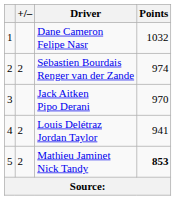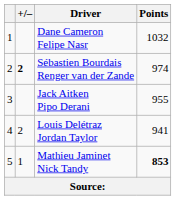 <table class="wikitable" style="font-size: 95%;">
 <tr>
 <th scope="col"></th>
 <th scope="col">+/–</th>
 <th scope="col">Driver</th>
 <th scope="col">Points</th>
 </tr>
 <tr>
 <td align=center>1</td>
 <td align=left></td>
 <td> <a href='#'>Dane Cameron</a><br> <a href='#'>Felipe Nasr</a></td>
 <td align=right>1032</td>
 </tr>
 <tr>
 <td align=center>2</td>
-<td align=left> 2</td>
+<td align=left><strong> 2</strong></td>
 <td> <a href='#'>Sébastien Bourdais</a><br> <a href='#'>Renger van der Zande</a></td>
 <td align=right>974</td>
 </tr>
 <tr>
 <td align=center>3</td>
 <td align=left></td>
 <td> <a href='#'>Jack Aitken</a><br> <a href='#'>Pipo Derani</a></td>
-<td align=right>970</td>
+<td align=right>955</td>
 </tr>
 <tr>
 <td align=center>4</td>
 <td align=left> 2</td>
 <td> <a href='#'>Louis Delétraz</a><br> <a href='#'>Jordan Taylor</a></td>
 <td align=right>941</td>
 </tr>
 <tr>
 <td align=center>5</td>
-<td align=left> 2</td>
+<td align=left> 1</td>
 <td> <a href='#'>Mathieu Jaminet</a><br> <a href='#'>Nick Tandy</a></td>
 <td align=right><strong>853</strong></td>
 </tr>
 <tr>
 <th colspan=5>Source:</th>
 </tr>
 </table>
